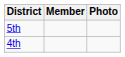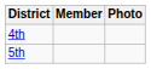 <table class="wikitable sortable">
 <tr>
 <th>District</th>
 <th>Member</th>
 <th>Photo</th>
 </tr>
 <tr>
+<td><a href='#'>4th</a></td>
+<td></td>
+<td></td>
+</tr>
+<tr>
 <td><a href='#'>5th</a></td>
 <td></td>
 <td></td>
 </tr>
-<tr>
-<td><a href='#'>4th</a></td>
-<td></td>
-<td></td>
-</tr>
 </table>
